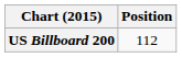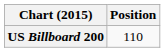 <table class="wikitable plainrowheaders" style="text-align:center">
 <tr>
 <th scope="col">Chart (2015)</th>
 <th scope="col">Position</th>
 </tr>
 <tr>
 <th scope="row">US <em>Billboard</em> 200</th>
-<td>112</td>
+<td>110</td>
 </tr>
 </table>
